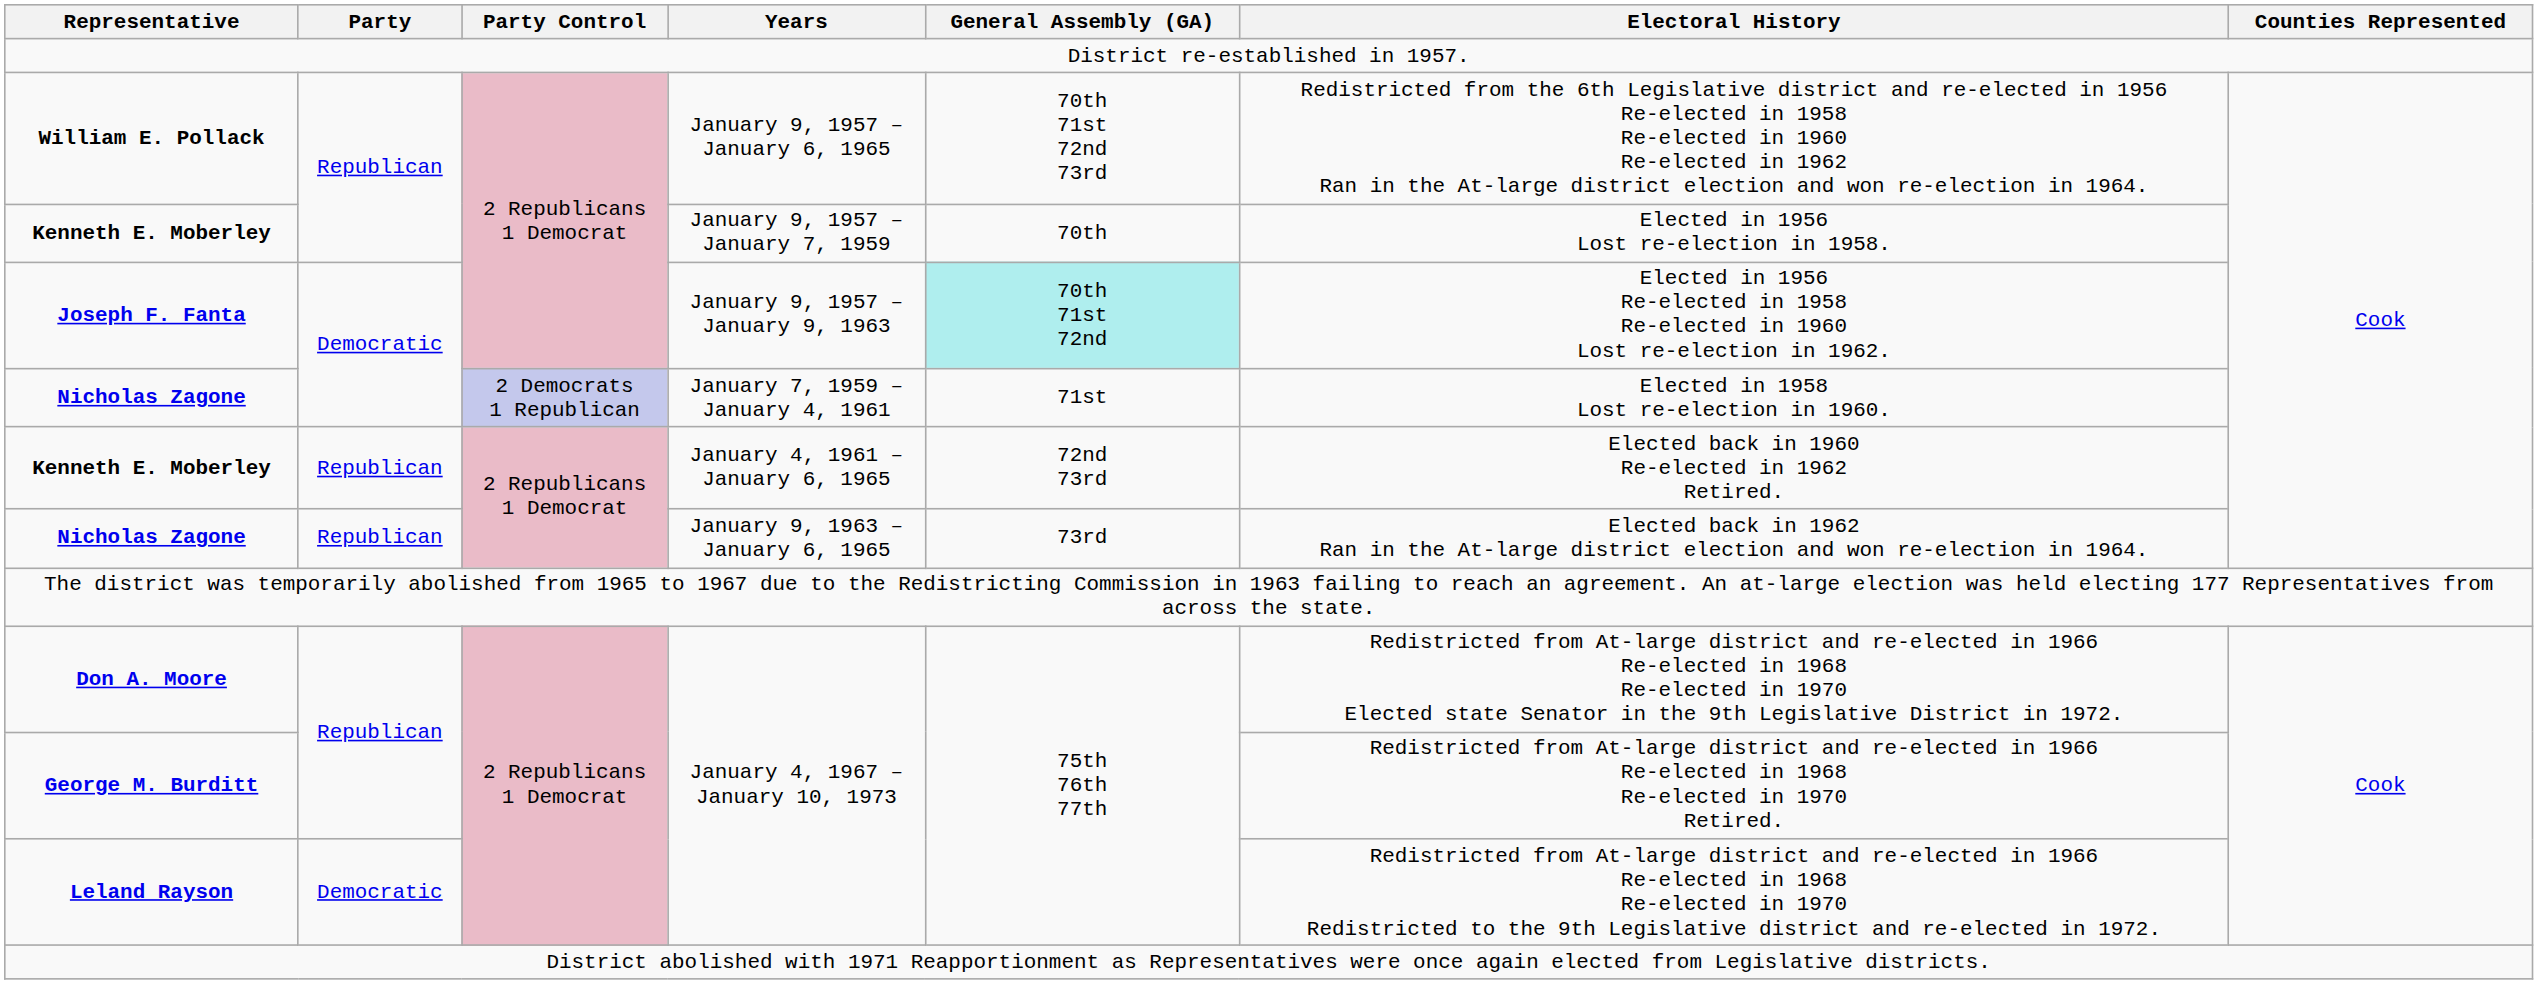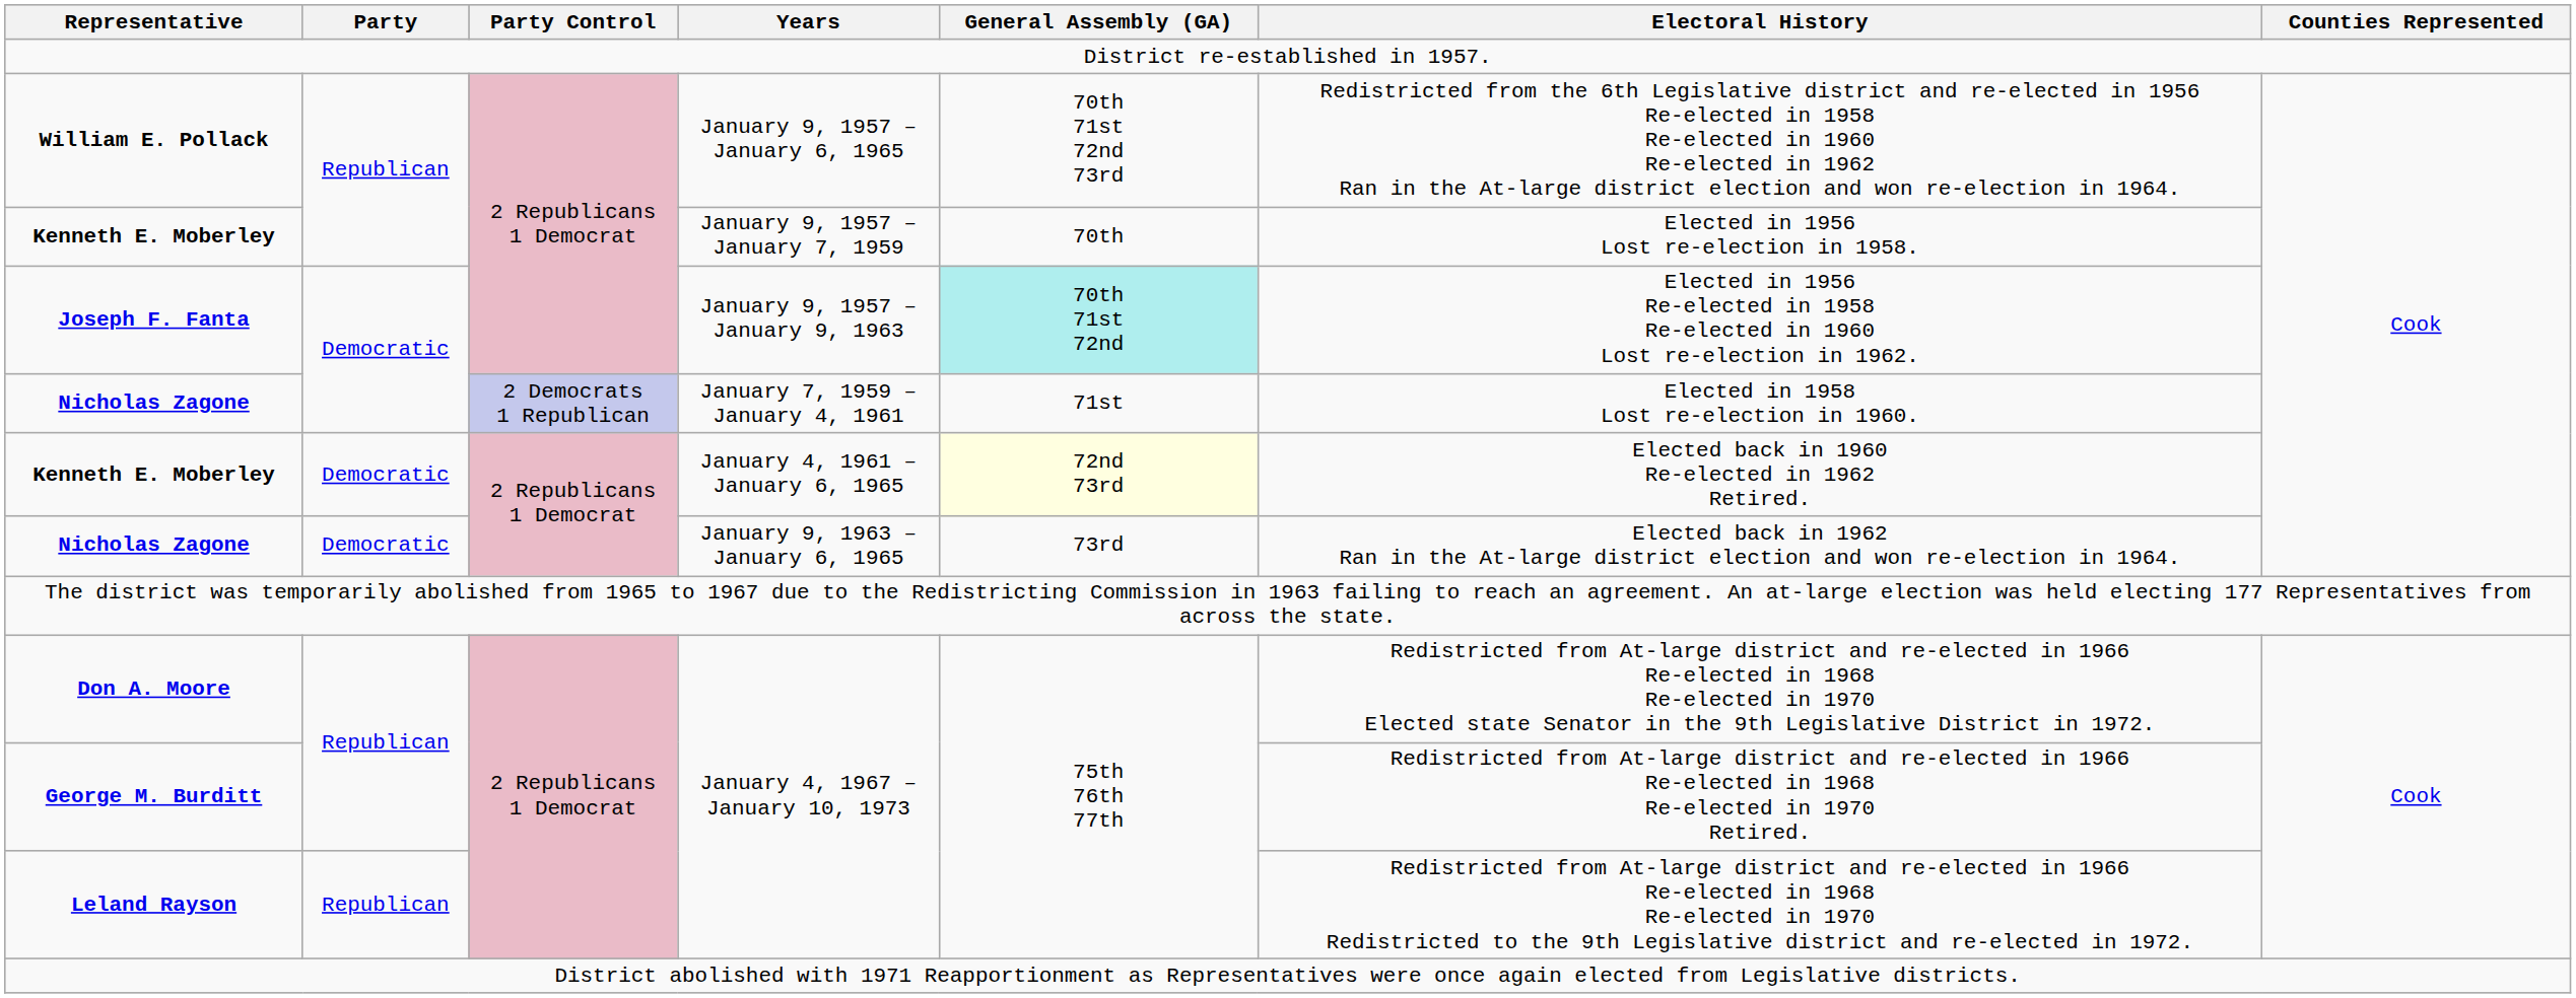 <table class="wikitable" style="text-align:center">
 <tr>
 <th>Representative</th>
 <th>Party</th>
 <th>Party Control</th>
 <th>Years</th>
 <th>General Assembly (GA)</th>
 <th>Electoral History</th>
 <th>Counties Represented</th>
 </tr>
 <tr>
 <td colspan=7>District re-established in 1957.</td>
 </tr>
 <tr>
 <td><strong>William E. Pollack</strong></td>
 <td rowspan=2 ><a href='#'>Republican</a></td>
 <td rowspan=3 /bgcolor=#eabbc8>2 Republicans<br>1 Democrat</td>
 <td>January 9, 1957 –<br>January 6, 1965</td>
 <td>70th<br>71st<br>72nd<br>73rd</td>
 <td>Redistricted from the 6th Legislative district and re-elected in 1956<br>Re-elected in 1958<br>Re-elected in 1960<br>Re-elected in 1962<br>Ran in the At-large district election and won re-election in 1964.</td>
 <td rowspan=6><a href='#'>Cook</a></td>
 </tr>
 <tr>
 <td><strong>Kenneth E. Moberley</strong></td>
 <td>January 9, 1957 –<br>January 7, 1959</td>
 <td>70th</td>
 <td>Elected in 1956<br>Lost re-election in 1958.</td>
 </tr>
 <tr>
 <td><strong><a href='#'>Joseph F. Fanta</a></strong></td>
 <td rowspan=2 ><a href='#'>Democratic</a></td>
 <td>January 9, 1957 –<br>January 9, 1963</td>
 <td style="background: paleturquoise;">70th<br>71st<br>72nd</td>
 <td>Elected in 1956<br>Re-elected in 1958<br>Re-elected in 1960<br>Lost re-election in 1962.</td>
 </tr>
 <tr>
 <td><strong><a href='#'>Nicholas Zagone</a></strong></td>
 <td /bgcolor=#c4c8ec>2 Democrats<br>1 Republican</td>
 <td>January 7, 1959 –<br>January 4, 1961</td>
 <td>71st</td>
 <td>Elected in 1958<br>Lost re-election in 1960.</td>
 </tr>
 <tr>
 <td><strong>Kenneth E. Moberley</strong></td>
-<td><a href='#'>Republican</a></td>
+<td><a href='#'>Democratic</a></td>
 <td rowspan=2 /bgcolor=#eabbc8>2 Republicans<br>1 Democrat</td>
 <td>January 4, 1961 –<br>January 6, 1965</td>
-<td>72nd<br>73rd</td>
+<td style="background: lightyellow;">72nd<br>73rd</td>
 <td>Elected back in 1960<br>Re-elected in 1962<br>Retired.</td>
 </tr>
 <tr>
 <td><strong><a href='#'>Nicholas Zagone</a></strong></td>
-<td><a href='#'>Republican</a></td>
+<td><a href='#'>Democratic</a></td>
 <td>January 9, 1963 –<br>January 6, 1965</td>
 <td>73rd</td>
 <td>Elected back in 1962<br>Ran in the At-large district election and won re-election in 1964.</td>
 </tr>
 <tr>
 <td colspan=7>The district was temporarily abolished from 1965 to 1967 due to the Redistricting Commission in 1963 failing to reach an agreement. An at-large election was held electing 177 Representatives from across the state.</td>
 </tr>
 <tr>
 <td><strong><a href='#'>Don A. Moore</a></strong></td>
 <td rowspan=2 ><a href='#'>Republican</a></td>
 <td rowspan=3 /bgcolor=#eabbc8>2 Republicans<br>1 Democrat</td>
 <td rowspan=3>January 4, 1967 –<br>January 10, 1973</td>
 <td rowspan=3>75th<br>76th<br>77th</td>
 <td>Redistricted from At-large district and re-elected in 1966<br>Re-elected in 1968<br>Re-elected in 1970<br>Elected state Senator in the 9th Legislative District in 1972.</td>
 <td rowspan=3><a href='#'>Cook</a></td>
 </tr>
 <tr>
 <td><strong><a href='#'>George M. Burditt</a></strong></td>
 <td>Redistricted from At-large district and re-elected in 1966<br>Re-elected in 1968<br>Re-elected in 1970<br>Retired.</td>
 </tr>
 <tr>
 <td><strong><a href='#'>Leland Rayson</a></strong></td>
-<td><a href='#'>Democratic</a></td>
+<td><a href='#'>Republican</a></td>
 <td>Redistricted from At-large district and re-elected in 1966<br>Re-elected in 1968<br>Re-elected in 1970<br>Redistricted to the 9th Legislative district and re-elected in 1972.</td>
 </tr>
 <tr>
 <td colspan=7>District abolished with 1971 Reapportionment as Representatives were once again elected from Legislative districts.</td>
 </tr>
 </table>
